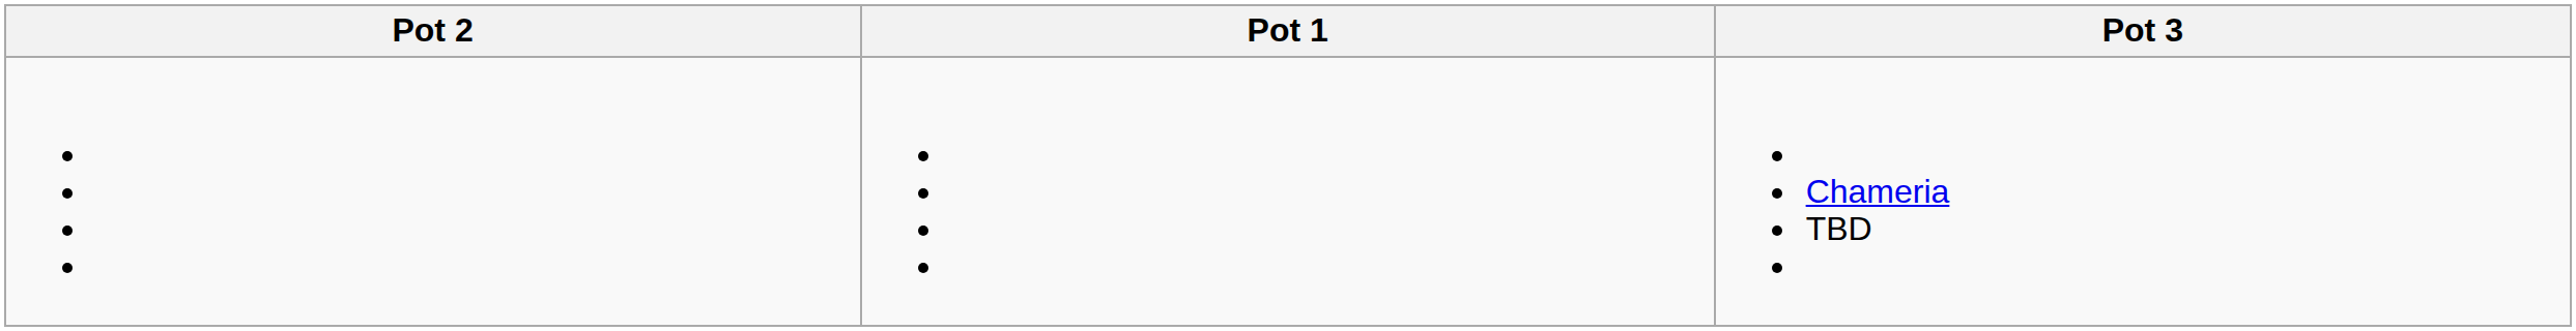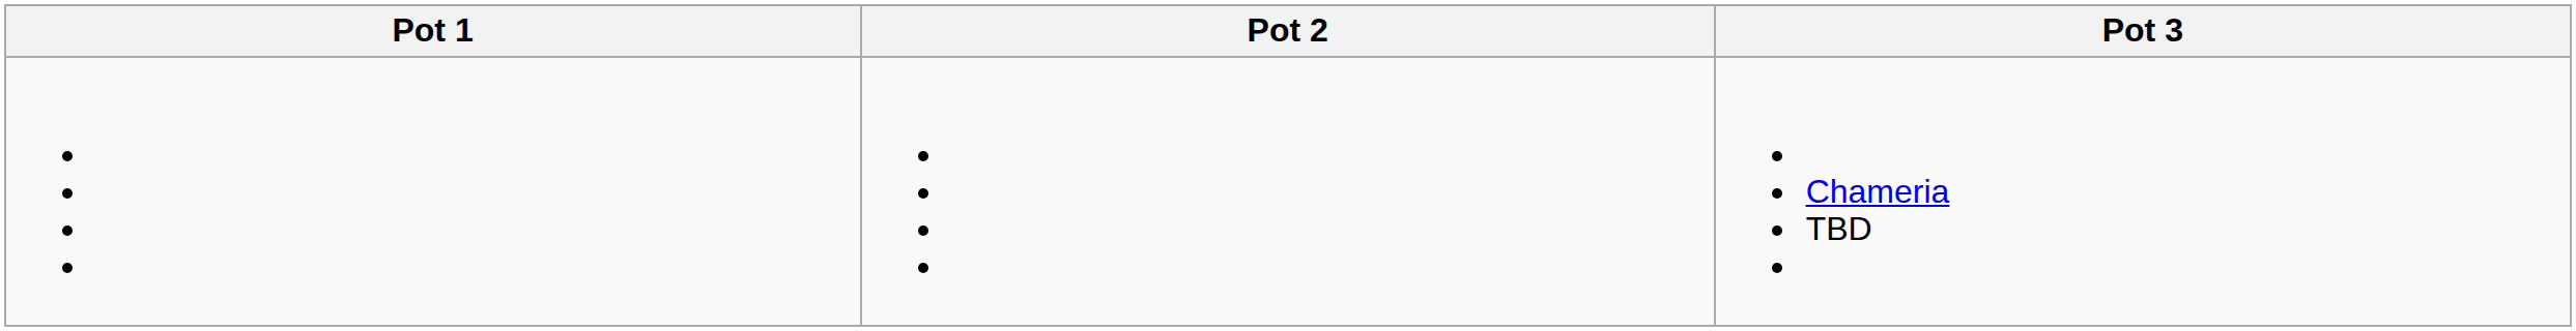 <table class="wikitable" style="width:98%">
 <tr>
+<th width=25%>Pot 1</th>
 <th width=25%>Pot 2</th>
-<th width=25%>Pot 1</th>
 <th width=25%>Pot 3</th>
 </tr>
 <tr>
 <td><br><ul><li></li><li></li><li></li><li></li></ul></td>
 <td><br><ul><li></li><li></li><li></li><li></li></ul></td>
 <td><br><ul><li></li><li> <a href='#'>Chameria</a></li><li>TBD</li><li></li></ul></td>
 </tr>
 </table>
